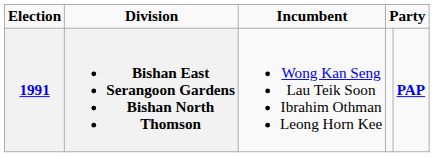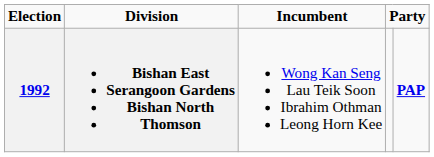 <table class="wikitable" align="center" style="text-align:center">
 <tr>
 <td><strong>Election </strong></td>
 <td><strong>Division </strong></td>
 <td><strong>Incumbent</strong></td>
 <td colspan="2"><strong>Party</strong></td>
 </tr>
 <tr>
-<th><a href='#'>1991</a></th>
+<th><a href='#'>1992</a></th>
 <th rowspan=1><br><ul><li>Bishan East</li><li>Serangoon Gardens</li><li>Bishan North</li><li>Thomson</li></ul></th>
 <td><br><ul><li><a href='#'>Wong Kan Seng</a></li><li>Lau Teik Soon</li><li>Ibrahim Othman</li><li>Leong Horn Kee</li></ul></td>
 <td bgcolor=></td>
 <td><strong><a href='#'>PAP</a></strong></td>
 </tr>
 </table>
